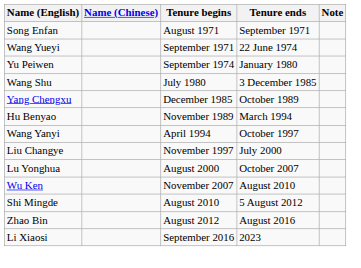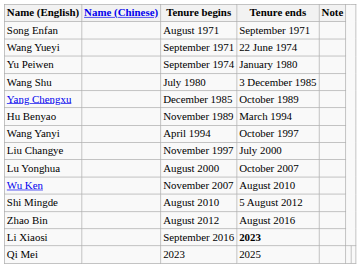 <table class="wikitable">
 <tr>
 <th>Name (English)</th>
 <th><a href='#'>Name (Chinese)</a></th>
 <th>Tenure begins</th>
 <th>Tenure ends</th>
 <th>Note</th>
 </tr>
 <tr>
 <td>Song Enfan</td>
 <td></td>
 <td>August 1971</td>
 <td>September 1971</td>
 <td></td>
 </tr>
 <tr>
 <td>Wang Yueyi</td>
 <td></td>
 <td>September 1971</td>
 <td>22 June 1974</td>
 <td></td>
 </tr>
 <tr>
 <td>Yu Peiwen</td>
 <td></td>
 <td>September 1974</td>
 <td>January 1980</td>
 <td></td>
 </tr>
 <tr>
 <td>Wang Shu</td>
 <td></td>
 <td>July 1980</td>
 <td>3 December 1985</td>
 <td></td>
 </tr>
 <tr>
 <td><a href='#'>Yang Chengxu</a></td>
 <td></td>
 <td>December 1985</td>
 <td>October 1989</td>
 <td></td>
 </tr>
 <tr>
 <td>Hu Benyao</td>
 <td></td>
 <td>November 1989</td>
 <td>March 1994</td>
 <td></td>
 </tr>
 <tr>
 <td>Wang Yanyi</td>
 <td></td>
 <td>April 1994</td>
 <td>October 1997</td>
 <td></td>
 </tr>
 <tr>
 <td>Liu Changye</td>
 <td></td>
 <td>November 1997</td>
 <td>July 2000</td>
 <td></td>
 </tr>
 <tr>
 <td>Lu Yonghua</td>
 <td></td>
 <td>August 2000</td>
 <td>October 2007</td>
 <td></td>
 </tr>
 <tr>
 <td><a href='#'>Wu Ken</a></td>
 <td></td>
 <td>November 2007</td>
 <td>August 2010</td>
 <td></td>
 </tr>
 <tr>
 <td>Shi Mingde</td>
 <td></td>
 <td>August 2010</td>
 <td>5 August 2012</td>
 <td></td>
 </tr>
 <tr>
 <td>Zhao Bin</td>
 <td></td>
 <td>August 2012</td>
 <td>August 2016</td>
 <td></td>
 </tr>
 <tr>
 <td>Li Xiaosi</td>
 <td></td>
 <td>September 2016</td>
+<td><strong>2023</strong></td>
+<td></td>
+</tr>
+<tr>
+<td>Qi Mei</td>
+<td></td>
 <td>2023</td>
+<td>2025</td>
+<td></td>
+<td></td>
 <td></td>
 </tr>
 </table>
